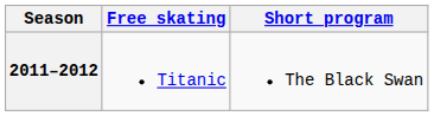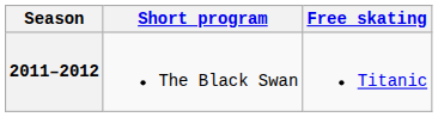 <table class=wikitable style=text-align:center>
 <tr>
 <th>Season</th>
+<th><a href='#'>Short program</a></th>
 <th><a href='#'>Free skating</a></th>
-<th><a href='#'>Short program</a></th>
 </tr>
 <tr>
 <th>2011–2012 <br> </th>
+<td><br><ul><li>The Black Swan <br></li></ul></td>
 <td><br><ul><li><a href='#'>Titanic</a> <br></li></ul></td>
-<td><br><ul><li>The Black Swan <br></li></ul></td>
 </tr>
 </table>
